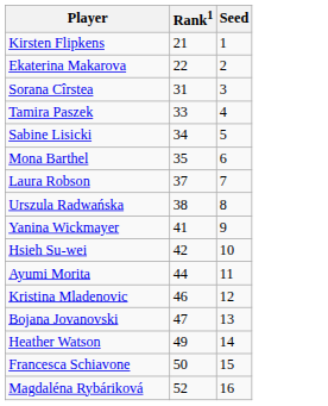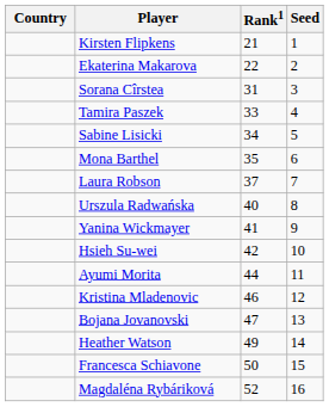 <table class="wikitable" border="1">
 <tr>
+<th width="70">Country</th>
 <th width="175">Player</th>
 <th>Rank<sup>1</sup></th>
 <th>Seed</th>
 </tr>
 <tr>
+<td></td>
 <td><a href='#'>Kirsten Flipkens</a></td>
 <td>21</td>
 <td>1</td>
 </tr>
 <tr>
+<td></td>
 <td><a href='#'>Ekaterina Makarova</a></td>
 <td>22</td>
 <td>2</td>
 </tr>
 <tr>
+<td></td>
 <td><a href='#'>Sorana Cîrstea</a></td>
 <td>31</td>
 <td>3</td>
 </tr>
 <tr>
+<td></td>
 <td><a href='#'>Tamira Paszek</a></td>
 <td>33</td>
 <td>4</td>
 </tr>
 <tr>
+<td></td>
 <td><a href='#'>Sabine Lisicki</a></td>
 <td>34</td>
 <td>5</td>
 </tr>
 <tr>
+<td></td>
 <td><a href='#'>Mona Barthel</a></td>
 <td>35</td>
 <td>6</td>
 </tr>
 <tr>
+<td></td>
 <td><a href='#'>Laura Robson</a></td>
 <td>37</td>
 <td>7</td>
 </tr>
 <tr>
+<td></td>
 <td><a href='#'>Urszula Radwańska</a></td>
-<td>38</td>
+<td>40</td>
 <td>8</td>
 </tr>
 <tr>
+<td></td>
 <td><a href='#'>Yanina Wickmayer</a></td>
 <td>41</td>
 <td>9</td>
 </tr>
 <tr>
+<td></td>
 <td><a href='#'>Hsieh Su-wei</a></td>
 <td>42</td>
 <td>10</td>
 </tr>
 <tr>
+<td></td>
 <td><a href='#'>Ayumi Morita</a></td>
 <td>44</td>
 <td>11</td>
 </tr>
 <tr>
+<td></td>
 <td><a href='#'>Kristina Mladenovic</a></td>
 <td>46</td>
 <td>12</td>
 </tr>
 <tr>
+<td></td>
 <td><a href='#'>Bojana Jovanovski</a></td>
 <td>47</td>
 <td>13</td>
 </tr>
 <tr>
+<td></td>
 <td><a href='#'>Heather Watson</a></td>
 <td>49</td>
 <td>14</td>
 </tr>
 <tr>
+<td></td>
 <td><a href='#'>Francesca Schiavone</a></td>
 <td>50</td>
 <td>15</td>
 </tr>
 <tr>
+<td></td>
 <td><a href='#'>Magdaléna Rybáriková</a></td>
 <td>52</td>
 <td>16</td>
 </tr>
 </table>
